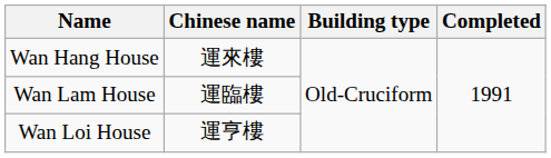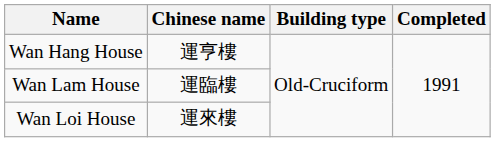 <table class="wikitable" style="text-align: center">
 <tr>
 <th>Name</th>
 <th>Chinese name</th>
 <th>Building type</th>
 <th>Completed</th>
 </tr>
 <tr>
 <td>Wan Hang House</td>
-<td>運來樓</td>
+<td>運亨樓</td>
 <td rowspan="3">Old-Cruciform</td>
 <td rowspan="3">1991</td>
 </tr>
 <tr>
 <td>Wan Lam House</td>
 <td>運臨樓</td>
 </tr>
 <tr>
 <td>Wan Loi House</td>
-<td>運亨樓</td>
+<td>運來樓</td>
 </tr>
 </table>
